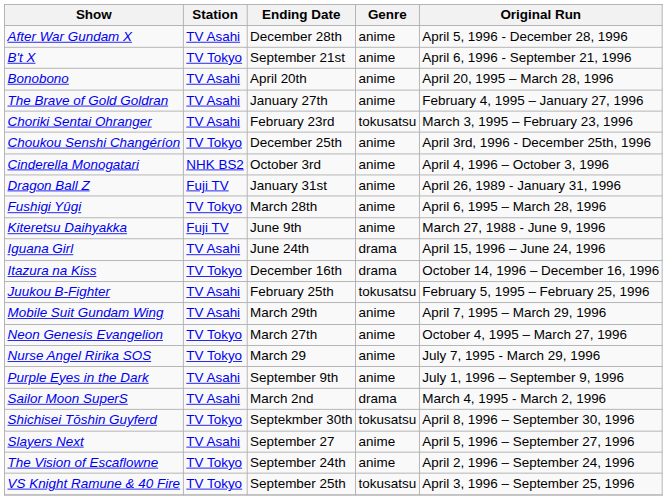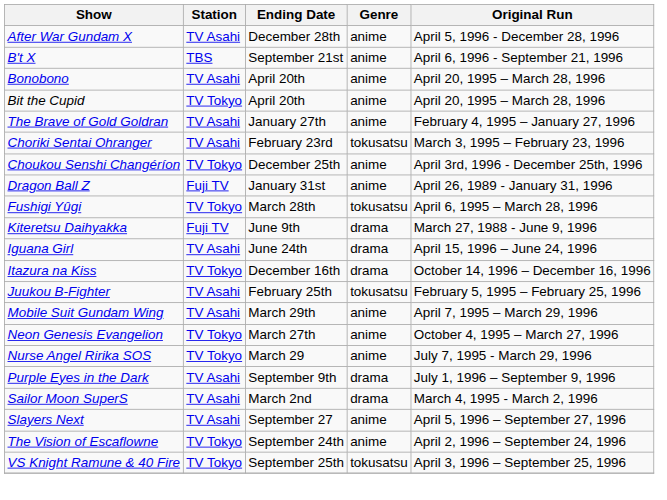 <table class="wikitable sortable">
 <tr>
 <th>Show</th>
 <th>Station</th>
 <th>Ending Date</th>
 <th>Genre</th>
 <th>Original Run</th>
 </tr>
 <tr>
 <td><em><a href='#'>After War Gundam X</a></em></td>
 <td><a href='#'>TV Asahi</a></td>
 <td>December 28th</td>
 <td>anime</td>
 <td>April 5, 1996 - December 28, 1996</td>
 </tr>
 <tr>
 <td><em><a href='#'>B't X</a></em></td>
-<td><a href='#'>TV Tokyo</a></td>
+<td><a href='#'>TBS</a></td>
 <td>September 21st</td>
 <td>anime</td>
 <td>April 6, 1996 - September 21, 1996</td>
 </tr>
 <tr>
 <td><em><a href='#'>Bonobono</a></em></td>
 <td><a href='#'>TV Asahi</a></td>
+<td>April 20th</td>
+<td>anime</td>
+<td>April 20, 1995 – March 28, 1996</td>
+</tr>
+<tr>
+<td><em>Bit the Cupid</em></td>
+<td><a href='#'>TV Tokyo</a></td>
 <td>April 20th</td>
 <td>anime</td>
 <td>April 20, 1995 – March 28, 1996</td>
 </tr>
 <tr>
 <td><em><a href='#'>The Brave of Gold Goldran</a></em></td>
 <td><a href='#'>TV Asahi</a></td>
 <td>January 27th</td>
 <td>anime</td>
 <td>February 4, 1995 – January 27, 1996</td>
 </tr>
 <tr>
 <td><em><a href='#'>Choriki Sentai Ohranger</a></em></td>
 <td><a href='#'>TV Asahi</a></td>
 <td>February 23rd</td>
 <td>tokusatsu</td>
 <td>March 3, 1995 – February 23, 1996</td>
 </tr>
 <tr>
 <td><em><a href='#'>Choukou Senshi Changéríon</a></em></td>
 <td><a href='#'>TV Tokyo</a></td>
 <td>December 25th</td>
 <td>anime</td>
 <td>April 3rd, 1996 - December 25th, 1996</td>
 </tr>
 <tr>
-<td><em><a href='#'>Cinderella Monogatari</a></em></td>
-<td><a href='#'>NHK BS2</a></td>
-<td>October 3rd</td>
-<td>anime</td>
-<td>April 4, 1996 – October 3, 1996</td>
-</tr>
-<tr>
 <td><em><a href='#'>Dragon Ball Z</a></em></td>
 <td><a href='#'>Fuji TV</a></td>
 <td>January 31st</td>
 <td>anime</td>
 <td>April 26, 1989 - January 31, 1996</td>
 </tr>
 <tr>
 <td><em><a href='#'>Fushigi Yûgi</a></em></td>
 <td><a href='#'>TV Tokyo</a></td>
 <td>March 28th</td>
-<td>anime</td>
+<td>tokusatsu</td>
 <td>April 6, 1995 – March 28, 1996</td>
 </tr>
 <tr>
 <td><em><a href='#'>Kiteretsu Daihyakka</a></em></td>
 <td><a href='#'>Fuji TV</a></td>
 <td>June 9th</td>
-<td>anime</td>
+<td>drama</td>
 <td>March 27, 1988 - June 9, 1996</td>
 </tr>
 <tr>
 <td><em><a href='#'>Iguana Girl</a></em></td>
 <td><a href='#'>TV Asahi</a></td>
 <td>June 24th</td>
 <td>drama</td>
 <td>April 15, 1996 – June 24, 1996</td>
 </tr>
 <tr>
 <td><em><a href='#'>Itazura na Kiss</a></em></td>
 <td><a href='#'>TV Tokyo</a></td>
 <td>December 16th</td>
 <td>drama</td>
 <td>October 14, 1996 – December 16, 1996</td>
 </tr>
 <tr>
 <td><em><a href='#'>Juukou B-Fighter</a></em></td>
 <td><a href='#'>TV Asahi</a></td>
 <td>February 25th</td>
 <td>tokusatsu</td>
 <td>February 5, 1995 – February 25, 1996</td>
 </tr>
 <tr>
 <td><em><a href='#'>Mobile Suit Gundam Wing</a></em></td>
 <td><a href='#'>TV Asahi</a></td>
 <td>March 29th</td>
 <td>anime</td>
 <td>April 7, 1995 – March 29, 1996</td>
 </tr>
 <tr>
 <td><em><a href='#'>Neon Genesis Evangelion</a></em></td>
 <td><a href='#'>TV Tokyo</a></td>
 <td>March 27th</td>
 <td>anime</td>
 <td>October 4, 1995 – March 27, 1996</td>
 </tr>
 <tr>
 <td><em><a href='#'>Nurse Angel Ririka SOS</a></em></td>
 <td><a href='#'>TV Tokyo</a></td>
 <td>March 29</td>
 <td>anime</td>
 <td>July 7, 1995 - March 29, 1996</td>
 </tr>
 <tr>
 <td><em><a href='#'>Purple Eyes in the Dark</a></em></td>
 <td><a href='#'>TV Asahi</a></td>
 <td>September 9th</td>
-<td>anime</td>
+<td>drama</td>
 <td>July 1, 1996 – September 9, 1996</td>
 </tr>
 <tr>
 <td><em><a href='#'>Sailor Moon SuperS</a></em></td>
 <td><a href='#'>TV Asahi</a></td>
 <td>March 2nd</td>
 <td>drama</td>
 <td>March 4, 1995 - March 2, 1996</td>
-</tr>
-<tr>
-<td><em><a href='#'>Shichisei Tōshin Guyferd</a></em></td>
-<td><a href='#'>TV Tokyo</a></td>
-<td>Septekmber 30th</td>
-<td>tokusatsu</td>
-<td>April 8, 1996 – September 30, 1996</td>
 </tr>
 <tr>
 <td><em><a href='#'>Slayers Next</a></em></td>
 <td><a href='#'>TV Asahi</a></td>
 <td>September 27</td>
 <td>anime</td>
 <td>April 5, 1996 – September 27, 1996</td>
 </tr>
 <tr>
 <td><em><a href='#'>The Vision of Escaflowne</a></em></td>
 <td><a href='#'>TV Tokyo</a></td>
 <td>September 24th</td>
 <td>anime</td>
 <td>April 2, 1996 – September 24, 1996</td>
 </tr>
 <tr>
 <td><em><a href='#'>VS Knight Ramune & 40 Fire</a></em></td>
 <td><a href='#'>TV Tokyo</a></td>
 <td>September 25th</td>
 <td>tokusatsu</td>
 <td>April 3, 1996 – September 25, 1996</td>
 </tr>
 <tr>
 </tr>
 </table>
